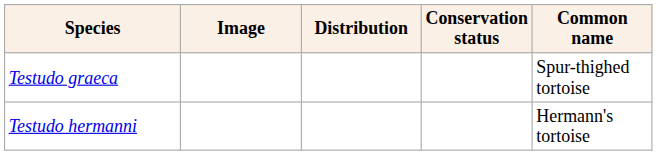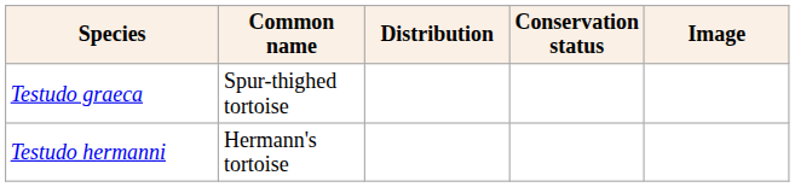 <table class="wikitable" style="background:#fff;" class="sortable wikitable">
 <tr>
 <th style="background:Linen; color:Black; width:150px;" px>Species</th>
-<th style="background:Linen; color:Black; width:100px;" px>Image</th>
+<th style="background:Linen; color:Black; width:100px;" px>Common name</th>
 <th style="background:Linen; color:Black; width:100px;" px>Distribution</th>
 <th style="background:Linen; color:Black; width:90px;" px>Conservation status</th>
-<th style="background:Linen; color:Black; width:100px;" px>Common name</th>
+<th style="background:Linen; color:Black; width:100px;" px>Image</th>
 </tr>
 <tr>
 <td><em><a href='#'>Testudo graeca</a></em></td>
+<td>Spur-thighed tortoise</td>
 <td></td>
 <td></td>
 <td></td>
-<td>Spur-thighed tortoise</td>
 </tr>
 <tr>
 <td><em><a href='#'>Testudo hermanni</a></em></td>
+<td>Hermann's tortoise</td>
 <td></td>
 <td></td>
 <td></td>
-<td>Hermann's tortoise</td>
 </tr>
 </table>
